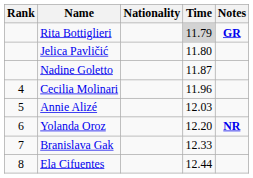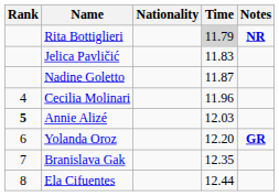 <table class="wikitable sortable" style="text-align:center">
 <tr>
 <th>Rank</th>
 <th>Name</th>
 <th>Nationality</th>
 <th>Time</th>
 <th>Notes</th>
 </tr>
 <tr>
 <td></td>
 <td align=left><a href='#'>Rita Bottiglieri</a></td>
 <td align=left></td>
 <td style="background: lightgrey;">11.79</td>
-<td><strong><a href='#'>GR</a></strong></td>
+<td><strong><a href='#'>NR</a></strong></td>
 </tr>
 <tr>
 <td></td>
 <td align=left><a href='#'>Jelica Pavličić</a></td>
 <td align=left></td>
-<td>11.80</td>
+<td>11.83</td>
 <td></td>
 </tr>
 <tr>
 <td></td>
 <td align=left><a href='#'>Nadine Goletto</a></td>
 <td align=left></td>
 <td>11.87</td>
 <td></td>
 </tr>
 <tr>
 <td>4</td>
 <td align=left><a href='#'>Cecilia Molinari</a></td>
 <td align=left></td>
 <td>11.96</td>
 <td></td>
 </tr>
 <tr>
-<td>5</td>
+<td><strong>5</strong></td>
 <td align=left><a href='#'>Annie Alizé</a></td>
 <td align=left></td>
 <td>12.03</td>
 <td></td>
 </tr>
 <tr>
 <td>6</td>
 <td align=left><a href='#'>Yolanda Oroz</a></td>
 <td align=left></td>
 <td>12.20</td>
-<td><strong><a href='#'>NR</a></strong></td>
+<td><strong><a href='#'>GR</a></strong></td>
 </tr>
 <tr>
 <td>7</td>
 <td align=left><a href='#'>Branislava Gak</a></td>
 <td align=left></td>
-<td>12.33</td>
+<td>12.35</td>
 <td></td>
 </tr>
 <tr>
 <td>8</td>
 <td align=left><a href='#'>Ela Cifuentes</a></td>
 <td align=left></td>
 <td>12.44</td>
 <td></td>
 </tr>
 </table>
